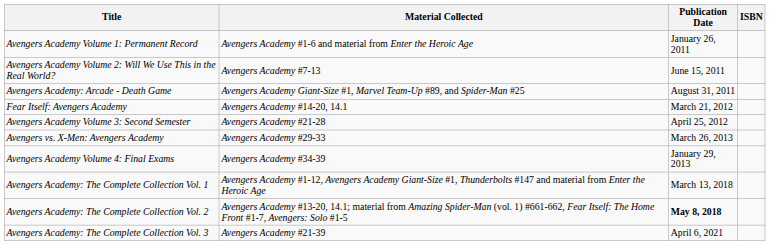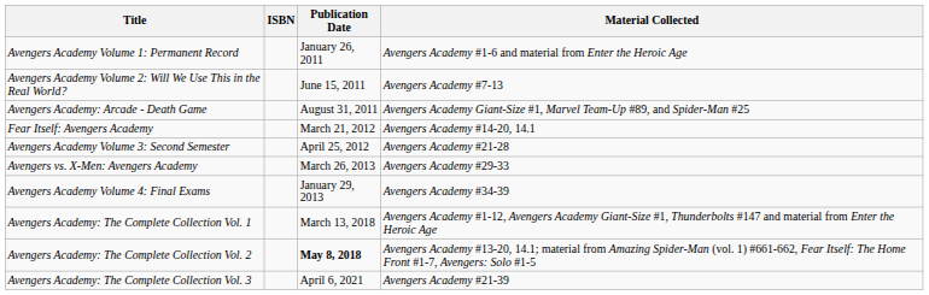 <table class="wikitable">
 <tr>
 <th>Title</th>
+<th>ISBN</th>
+<th>Publication Date</th>
 <th>Material Collected</th>
-<th>Publication Date</th>
-<th>ISBN</th>
 </tr>
 <tr>
 <td><em>Avengers Academy Volume 1: Permanent Record</em></td>
+<td></td>
+<td>January 26, 2011</td>
 <td><em>Avengers Academy</em> #1-6 and material from <em>Enter the Heroic Age</em></td>
-<td>January 26, 2011</td>
-<td></td>
 </tr>
 <tr>
 <td><em>Avengers Academy Volume 2: Will We Use This in the Real World?</em></td>
+<td></td>
+<td>June 15, 2011</td>
 <td><em>Avengers Academy</em> #7-13</td>
-<td>June 15, 2011</td>
-<td></td>
 </tr>
 <tr>
 <td><em>Avengers Academy: Arcade - Death Game</em></td>
+<td></td>
+<td>August 31, 2011</td>
 <td><em>Avengers Academy Giant-Size</em> #1, <em>Marvel Team-Up</em> #89, and <em>Spider-Man</em> #25</td>
-<td>August 31, 2011</td>
-<td></td>
 </tr>
 <tr>
 <td><em>Fear Itself: Avengers Academy</em></td>
+<td></td>
+<td>March 21, 2012</td>
 <td><em>Avengers Academy</em> #14-20, 14.1</td>
-<td>March 21, 2012</td>
-<td></td>
 </tr>
 <tr>
 <td><em>Avengers Academy Volume 3: Second Semester</em></td>
+<td></td>
+<td>April 25, 2012</td>
 <td><em>Avengers Academy</em> #21-28</td>
-<td>April 25, 2012</td>
-<td></td>
 </tr>
 <tr>
 <td><em>Avengers vs. X-Men: Avengers Academy</em></td>
+<td></td>
+<td>March 26, 2013</td>
 <td><em>Avengers Academy</em> #29-33</td>
-<td>March 26, 2013</td>
-<td></td>
 </tr>
 <tr>
 <td><em>Avengers Academy Volume 4: Final Exams</em></td>
+<td></td>
+<td>January 29, 2013</td>
 <td><em>Avengers Academy</em> #34-39</td>
-<td>January 29, 2013</td>
-<td></td>
 </tr>
 <tr>
 <td><em>Avengers Academy: The Complete Collection Vol. 1</em></td>
+<td></td>
+<td>March 13, 2018</td>
 <td><em>Avengers Academy</em> #1-12, <em>Avengers Academy Giant-Size</em> #1, <em>Thunderbolts</em> #147 and material from <em>Enter the Heroic Age</em></td>
-<td>March 13, 2018</td>
-<td></td>
 </tr>
 <tr>
 <td><em>Avengers Academy: The Complete Collection Vol. 2</em></td>
+<td></td>
+<td><strong>May 8, 2018</strong></td>
 <td><em>Avengers Academy</em> #13-20, 14.1; material from <em>Amazing Spider-Man</em> (vol. 1) #661-662, <em>Fear Itself: The Home Front</em>  #1-7, <em>Avengers: Solo</em> #1-5</td>
-<td><strong>May 8, 2018</strong></td>
-<td></td>
 </tr>
 <tr>
 <td><em>Avengers Academy: The Complete Collection Vol. 3</em></td>
+<td></td>
+<td>April 6, 2021</td>
 <td><em>Avengers Academy</em> #21-39</td>
-<td>April 6, 2021</td>
-<td></td>
 </tr>
 </table>
